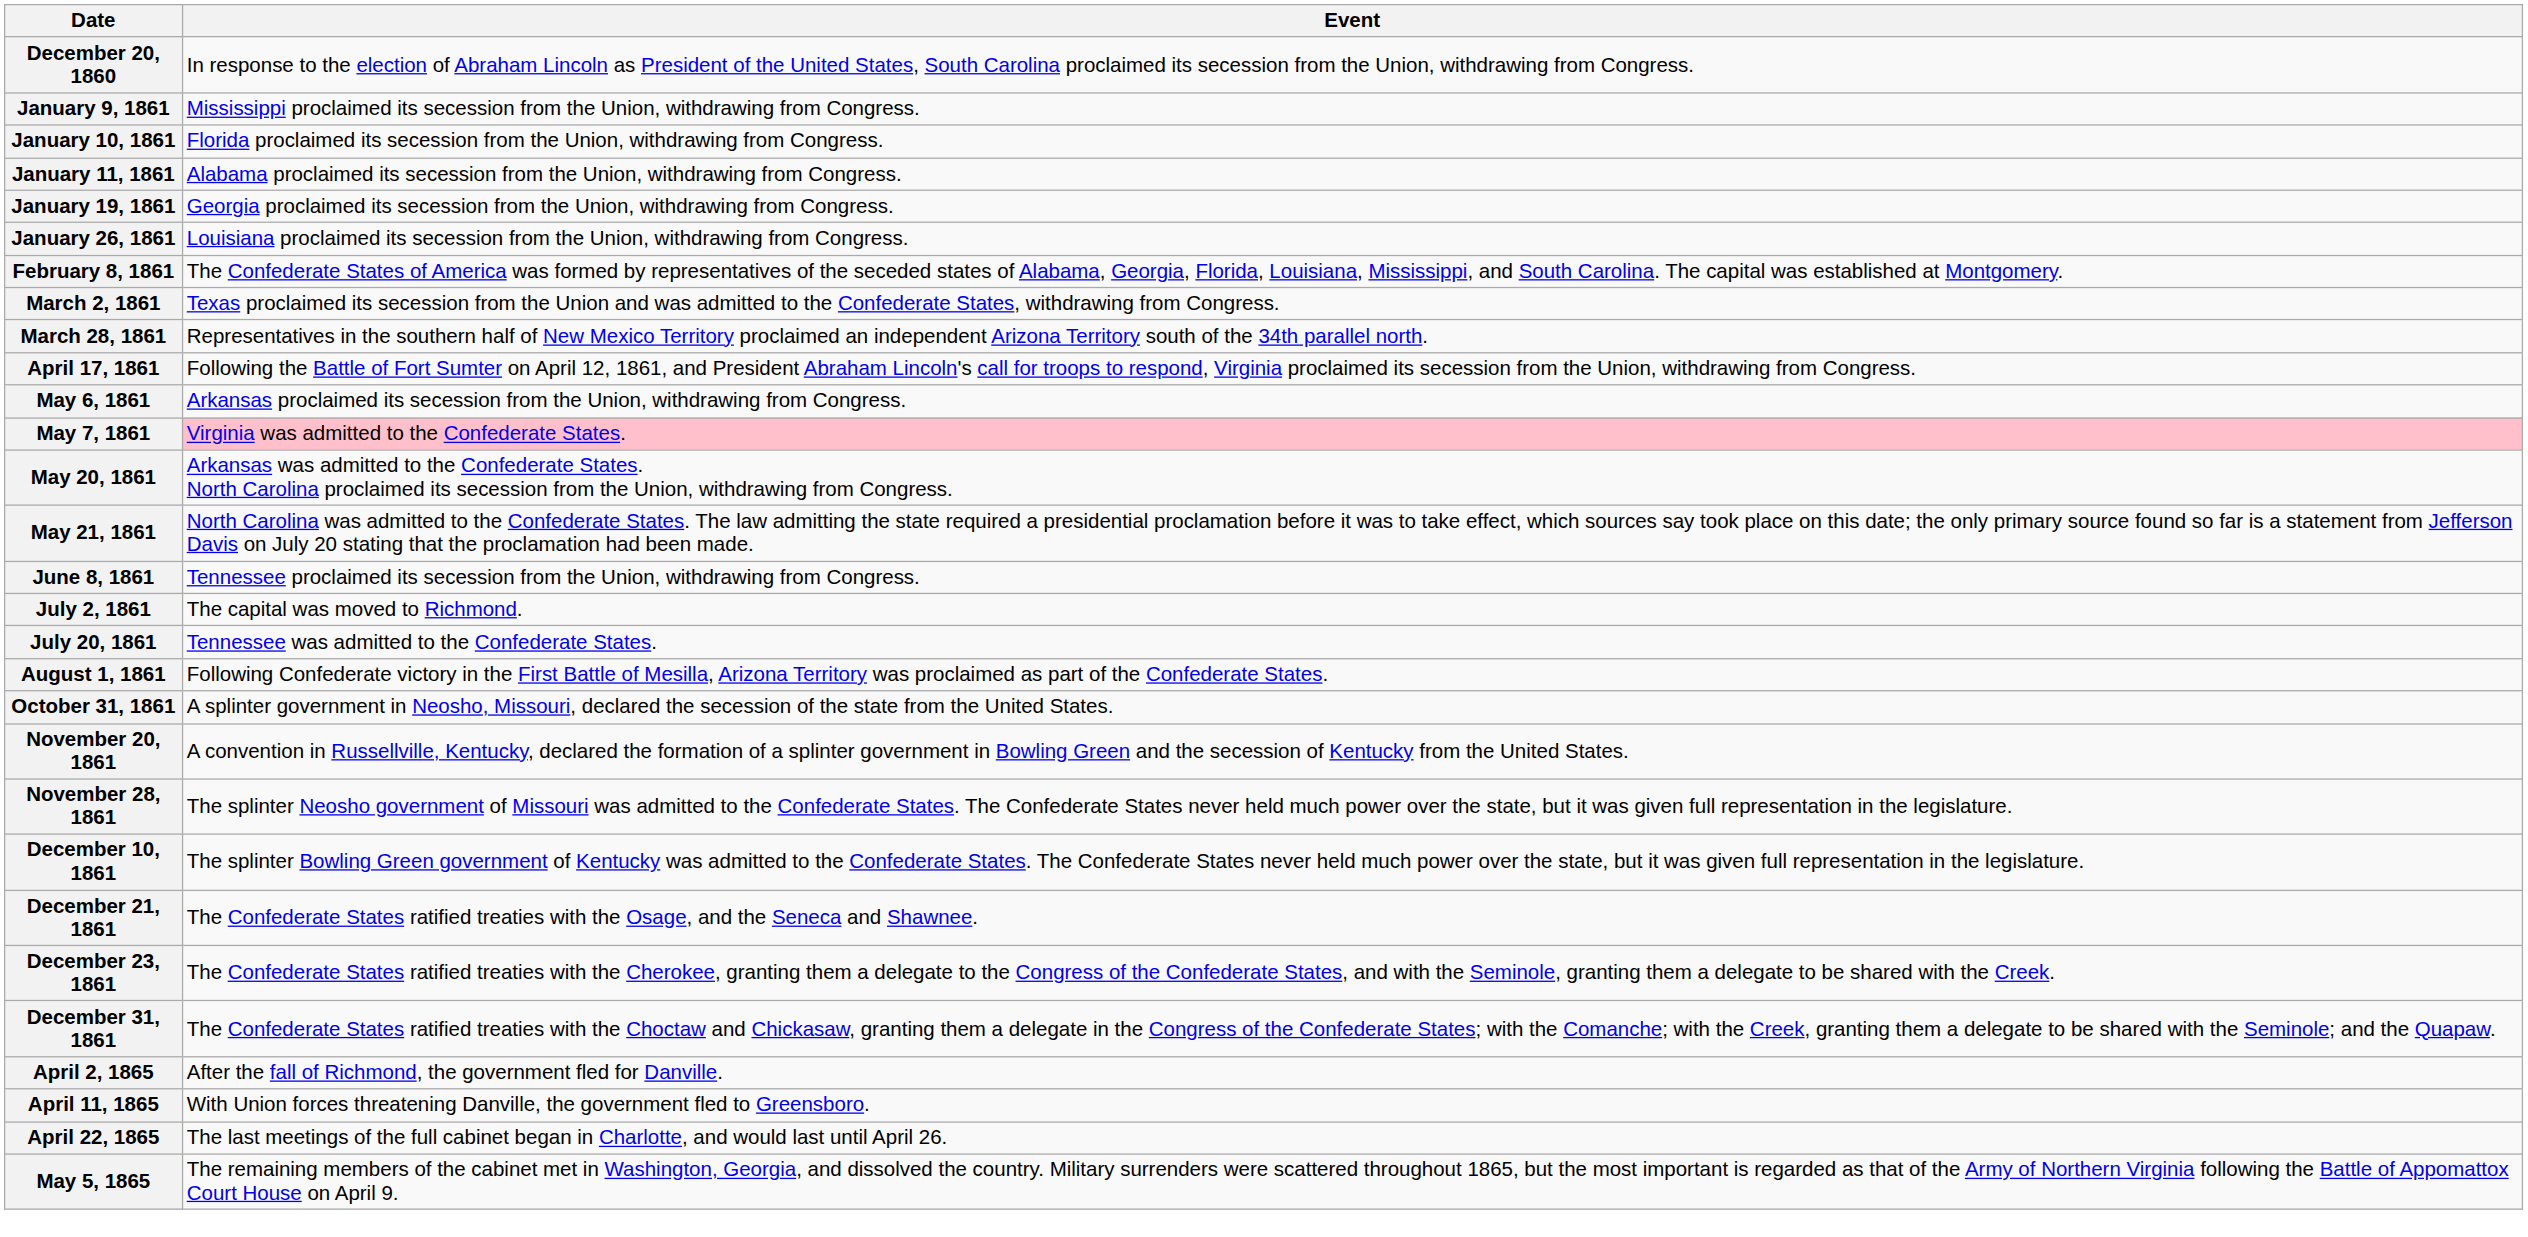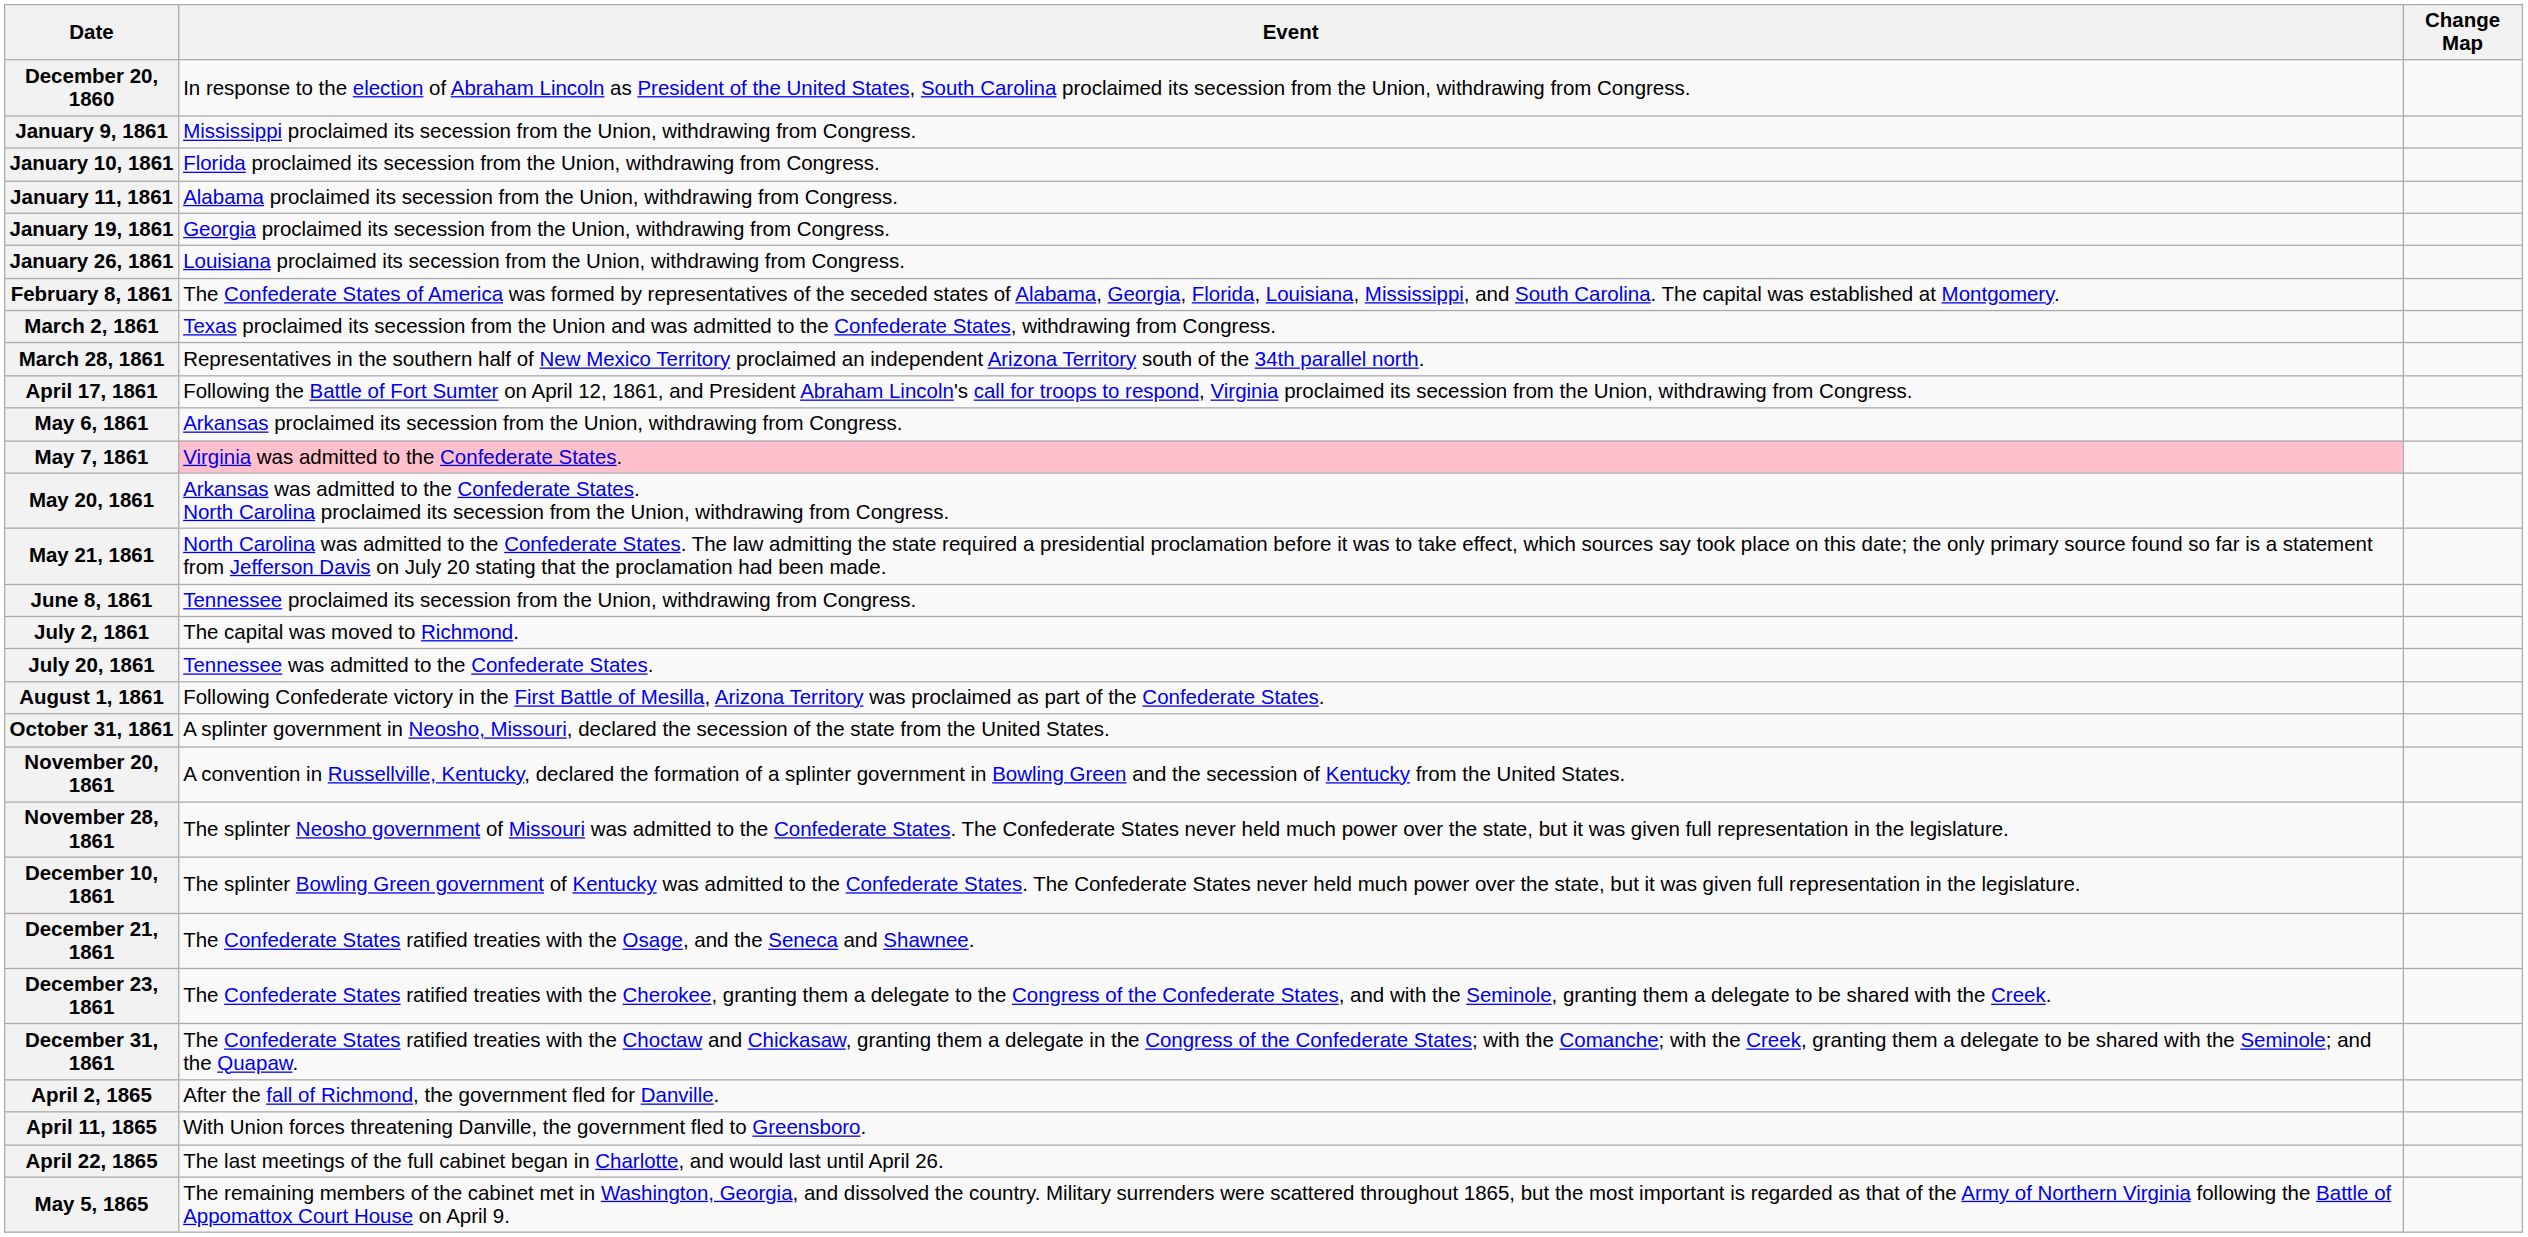 <table class="wikitable plainrowheaders">
 <tr>
 <th scope="col">Date</th>
 <th scope="col">Event</th>
+<th scope="col">Change Map</th>
 </tr>
 <tr>
 <th scope="row">December 20, 1860</th>
 <td>In response to the <a href='#'>election</a> of <a href='#'>Abraham Lincoln</a> as <a href='#'>President of the United States</a>, <a href='#'>South Carolina</a> proclaimed its secession from the Union, withdrawing from Congress.</td>
+<td></td>
 </tr>
 <tr>
 <th scope="row">January 9, 1861</th>
 <td><a href='#'>Mississippi</a> proclaimed its secession from the Union, withdrawing from Congress.</td>
+<td></td>
 </tr>
 <tr>
 <th scope="row">January 10, 1861</th>
 <td><a href='#'>Florida</a> proclaimed its secession from the Union, withdrawing from Congress.</td>
+<td></td>
 </tr>
 <tr>
 <th scope="row">January 11, 1861</th>
 <td><a href='#'>Alabama</a> proclaimed its secession from the Union, withdrawing from Congress.</td>
+<td></td>
 </tr>
 <tr>
 <th scope="row">January 19, 1861</th>
 <td><a href='#'>Georgia</a> proclaimed its secession from the Union, withdrawing from Congress.</td>
+<td></td>
 </tr>
 <tr>
 <th scope="row">January 26, 1861</th>
 <td><a href='#'>Louisiana</a> proclaimed its secession from the Union, withdrawing from Congress.</td>
+<td></td>
 </tr>
 <tr>
 <th scope="row">February 8, 1861</th>
 <td>The <a href='#'>Confederate States of America</a> was formed by representatives of the seceded states of <a href='#'>Alabama</a>, <a href='#'>Georgia</a>, <a href='#'>Florida</a>, <a href='#'>Louisiana</a>, <a href='#'>Mississippi</a>, and <a href='#'>South Carolina</a>. The capital was established at <a href='#'>Montgomery</a>.</td>
+<td></td>
 </tr>
 <tr>
 <th scope="row">March 2, 1861</th>
 <td><a href='#'>Texas</a> proclaimed its secession from the Union and was admitted to the <a href='#'>Confederate States</a>, withdrawing from Congress.</td>
+<td></td>
 </tr>
 <tr>
 <th scope="row">March 28, 1861</th>
 <td>Representatives in the southern half of <a href='#'>New Mexico Territory</a> proclaimed an independent <a href='#'>Arizona Territory</a> south of the <a href='#'>34th parallel north</a>.</td>
+<td></td>
 </tr>
 <tr>
 <th scope="row">April 17, 1861</th>
 <td>Following the <a href='#'>Battle of Fort Sumter</a> on April 12, 1861, and President <a href='#'>Abraham Lincoln</a>'s <a href='#'>call for troops to respond</a>, <a href='#'>Virginia</a> proclaimed its secession from the Union, withdrawing from Congress.</td>
+<td></td>
 </tr>
 <tr>
 <th scope="row">May 6, 1861</th>
 <td><a href='#'>Arkansas</a> proclaimed its secession from the Union, withdrawing from Congress.</td>
+<td></td>
 </tr>
 <tr>
 <th scope="row">May 7, 1861</th>
 <td style="background: pink;"><a href='#'>Virginia</a> was admitted to the <a href='#'>Confederate States</a>.</td>
+<td></td>
 </tr>
 <tr>
 <th scope="row">May 20, 1861</th>
 <td><a href='#'>Arkansas</a> was admitted to the <a href='#'>Confederate States</a>.<br><a href='#'>North Carolina</a> proclaimed its secession from the Union, withdrawing from Congress.</td>
+<td></td>
 </tr>
 <tr>
 <th scope="row">May 21, 1861</th>
 <td><a href='#'>North Carolina</a> was admitted to the <a href='#'>Confederate States</a>. The law admitting the state required a presidential proclamation before it was to take effect, which sources say took place on this date; the only primary source found so far is a statement from <a href='#'>Jefferson Davis</a> on July 20 stating that the proclamation had been made.</td>
+<td></td>
 </tr>
 <tr>
 <th scope="row">June 8, 1861</th>
 <td><a href='#'>Tennessee</a> proclaimed its secession from the Union, withdrawing from Congress.</td>
+<td></td>
 </tr>
 <tr>
 <th scope="row">July 2, 1861</th>
 <td>The capital was moved to <a href='#'>Richmond</a>.</td>
+<td></td>
 </tr>
 <tr>
 <th scope="row">July 20, 1861</th>
 <td><a href='#'>Tennessee</a> was admitted to the <a href='#'>Confederate States</a>.</td>
+<td></td>
 </tr>
 <tr>
 <th scope="row">August 1, 1861</th>
 <td>Following Confederate victory in the <a href='#'>First Battle of Mesilla</a>, <a href='#'>Arizona Territory</a> was proclaimed as part of the <a href='#'>Confederate States</a>.</td>
+<td></td>
 </tr>
 <tr>
 <th scope="row">October 31, 1861</th>
 <td>A splinter government in <a href='#'>Neosho, Missouri</a>, declared the secession of the state from the United States.</td>
+<td></td>
 </tr>
 <tr>
 <th scope="row">November 20, 1861</th>
 <td>A convention in <a href='#'>Russellville, Kentucky</a>, declared the formation of a splinter government in <a href='#'>Bowling Green</a> and the secession of <a href='#'>Kentucky</a> from the United States.</td>
+<td></td>
 </tr>
 <tr>
 <th scope="row">November 28, 1861</th>
 <td>The splinter <a href='#'>Neosho government</a> of <a href='#'>Missouri</a> was admitted to the <a href='#'>Confederate States</a>. The Confederate States never held much power over the state, but it was given full representation in the legislature.</td>
+<td></td>
 </tr>
 <tr>
 <th scope="row">December 10, 1861</th>
 <td>The splinter <a href='#'>Bowling Green government</a> of <a href='#'>Kentucky</a> was admitted to the <a href='#'>Confederate States</a>. The Confederate States never held much power over the state, but it was given full representation in the legislature.</td>
+<td></td>
 </tr>
 <tr>
 <th scope="row">December 21, 1861</th>
 <td>The <a href='#'>Confederate States</a> ratified treaties with the <a href='#'>Osage</a>, and the <a href='#'>Seneca</a> and <a href='#'>Shawnee</a>.</td>
+<td></td>
 </tr>
 <tr>
 <th scope="row">December 23, 1861</th>
 <td>The <a href='#'>Confederate States</a> ratified treaties with the <a href='#'>Cherokee</a>, granting them a delegate to the <a href='#'>Congress of the Confederate States</a>, and with the <a href='#'>Seminole</a>, granting them a delegate to be shared with the <a href='#'>Creek</a>.</td>
+<td></td>
 </tr>
 <tr>
 <th scope="row">December 31, 1861</th>
 <td>The <a href='#'>Confederate States</a> ratified treaties with the <a href='#'>Choctaw</a> and <a href='#'>Chickasaw</a>, granting them a delegate in the <a href='#'>Congress of the Confederate States</a>; with the <a href='#'>Comanche</a>; with the <a href='#'>Creek</a>, granting them a delegate to be shared with the <a href='#'>Seminole</a>; and the <a href='#'>Quapaw</a>.</td>
+<td></td>
 </tr>
 <tr>
 <th scope="row">April 2, 1865</th>
 <td>After the <a href='#'>fall of Richmond</a>, the government fled for <a href='#'>Danville</a>.</td>
+<td></td>
 </tr>
 <tr>
 <th scope="row">April 11, 1865</th>
 <td>With Union forces threatening Danville, the government fled to <a href='#'>Greensboro</a>.</td>
+<td></td>
 </tr>
 <tr>
 <th scope="row">April 22, 1865</th>
 <td>The last meetings of the full cabinet began in <a href='#'>Charlotte</a>, and would last until April 26.</td>
+<td></td>
 </tr>
 <tr>
 <th scope="row">May 5, 1865</th>
 <td>The remaining members of the cabinet met in <a href='#'>Washington, Georgia</a>, and dissolved the country. Military surrenders were scattered throughout 1865, but the most important is regarded as that of the <a href='#'>Army of Northern Virginia</a> following the <a href='#'>Battle of Appomattox Court House</a> on April 9.</td>
+<td></td>
 </tr>
 </table>
